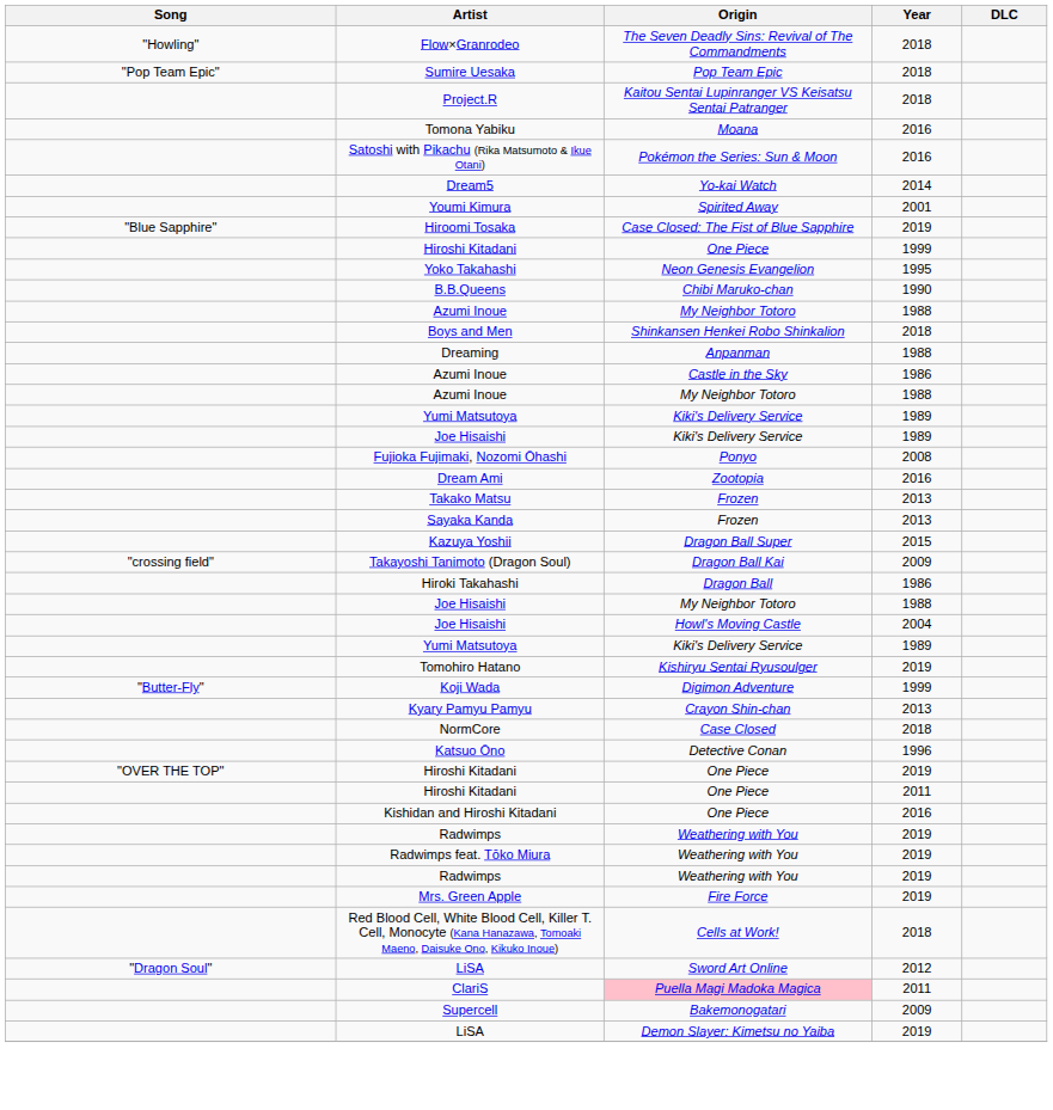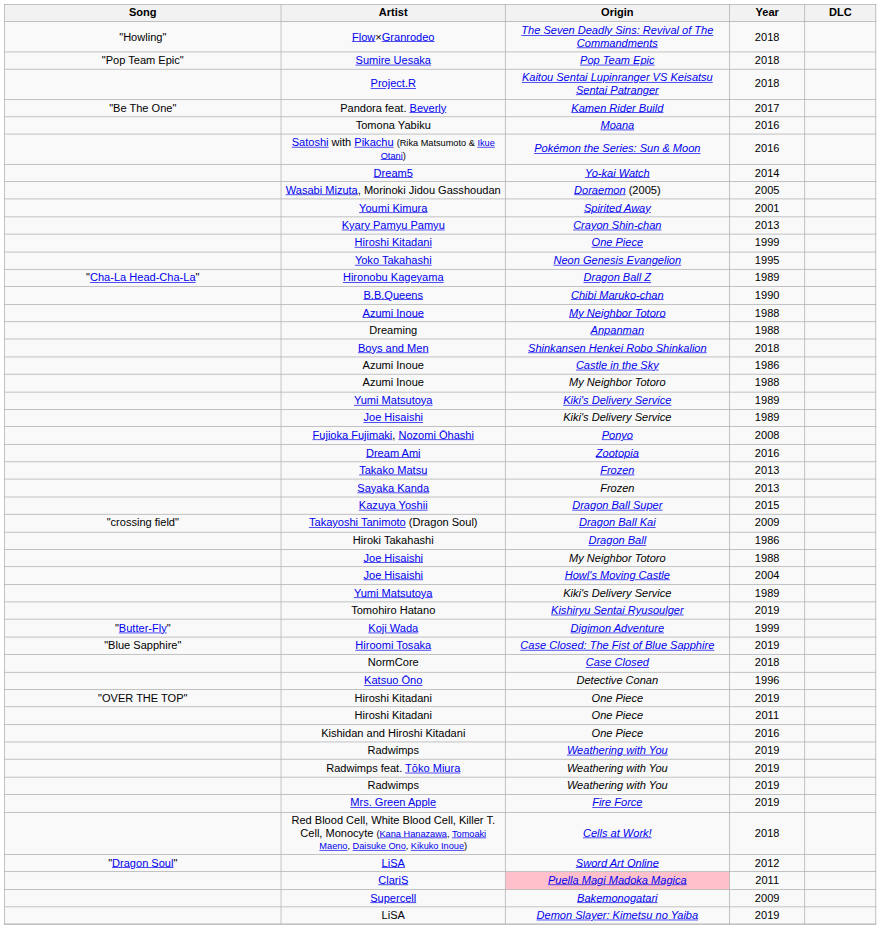 <table class="wikitable sortable" style="text-align:center; width:100%;">
 <tr>
 <th scope="col" style="width:150px;">Song</th>
 <th scope="col" style="width:120px;">Artist</th>
 <th scope="col" style="width:120px;">Origin</th>
 <th scope="col" style="width:30px;">Year</th>
 <th scope="col" style="width:30px;">DLC</th>
 </tr>
 <tr>
 <td>"Howling"</td>
 <td><a href='#'>Flow</a>×<a href='#'>Granrodeo</a></td>
 <td><em><a href='#'>The Seven Deadly Sins: Revival of The Commandments</a></em></td>
 <td>2018</td>
 <td></td>
 </tr>
 <tr>
 <td>"Pop Team Epic"</td>
 <td><a href='#'>Sumire Uesaka</a></td>
 <td><em><a href='#'>Pop Team Epic</a></em></td>
 <td>2018</td>
 <td></td>
 </tr>
 <tr>
 <td></td>
 <td><a href='#'>Project.R</a></td>
 <td><em><a href='#'>Kaitou Sentai Lupinranger VS Keisatsu Sentai Patranger</a></em></td>
 <td>2018</td>
 <td></td>
 </tr>
 <tr>
+<td>"Be The One"</td>
+<td>Pandora feat. <a href='#'> Beverly</a></td>
+<td><em><a href='#'>Kamen Rider Build</a></em></td>
+<td>2017</td>
+<td></td>
+</tr>
+<tr>
 <td></td>
 <td>Tomona Yabiku</td>
 <td><em><a href='#'>Moana</a></em></td>
 <td>2016</td>
 <td></td>
 </tr>
 <tr>
 <td></td>
 <td><a href='#'>Satoshi</a> with <a href='#'>Pikachu</a> <small>(Rika Matsumoto & <a href='#'>Ikue Otani</a>)</small></td>
 <td><em><a href='#'>Pokémon the Series: Sun & Moon</a></em></td>
 <td>2016</td>
 <td></td>
 </tr>
 <tr>
 <td></td>
 <td><a href='#'>Dream5</a></td>
 <td><em><a href='#'>Yo-kai Watch</a></em></td>
 <td>2014</td>
 <td></td>
 </tr>
 <tr>
 <td></td>
+<td><a href='#'>Wasabi Mizuta</a>, Morinoki Jidou Gasshoudan</td>
+<td><em><a href='#'>Doraemon</a></em> (2005)</td>
+<td>2005</td>
+<td></td>
+</tr>
+<tr>
+<td></td>
 <td><a href='#'>Youmi Kimura</a></td>
 <td><em><a href='#'>Spirited Away</a></em></td>
 <td>2001</td>
 <td></td>
 </tr>
 <tr>
-<td>"Blue Sapphire" </td>
-<td><a href='#'>Hiroomi Tosaka</a></td>
-<td><em><a href='#'>Case Closed: The Fist of Blue Sapphire</a></em></td>
-<td>2019</td>
+<td></td>
+<td><a href='#'>Kyary Pamyu Pamyu</a></td>
+<td><em><a href='#'>Crayon Shin-chan</a></em></td>
+<td>2013</td>
 <td></td>
 </tr>
 <tr>
 <td></td>
 <td><a href='#'>Hiroshi Kitadani</a></td>
 <td><em><a href='#'>One Piece</a></em></td>
 <td>1999</td>
 <td></td>
 </tr>
 <tr>
 <td></td>
 <td><a href='#'>Yoko Takahashi</a></td>
 <td><em><a href='#'>Neon Genesis Evangelion</a></em></td>
 <td>1995</td>
+<td></td>
+</tr>
+<tr>
+<td>"<a href='#'>Cha-La Head-Cha-La</a>"</td>
+<td><a href='#'>Hironobu Kageyama</a></td>
+<td><em><a href='#'>Dragon Ball Z</a></em></td>
+<td>1989</td>
 <td></td>
 </tr>
 <tr>
 <td></td>
 <td><a href='#'>B.B.Queens</a></td>
 <td><em><a href='#'>Chibi Maruko-chan</a></em></td>
 <td>1990</td>
 <td></td>
 </tr>
 <tr>
 <td></td>
 <td><a href='#'>Azumi Inoue</a></td>
 <td><em><a href='#'>My Neighbor Totoro</a></em></td>
 <td>1988</td>
 <td></td>
 </tr>
 <tr>
 <td></td>
-<td><a href='#'>Boys and Men</a></td>
-<td><em><a href='#'>Shinkansen Henkei Robo Shinkalion</a></em></td>
-<td>2018</td>
+<td>Dreaming</td>
+<td><em><a href='#'>Anpanman</a></em></td>
+<td>1988</td>
 <td></td>
 </tr>
 <tr>
 <td></td>
-<td>Dreaming</td>
-<td><em><a href='#'>Anpanman</a></em></td>
-<td>1988</td>
+<td><a href='#'>Boys and Men</a></td>
+<td><em><a href='#'>Shinkansen Henkei Robo Shinkalion</a></em></td>
+<td>2018</td>
 <td></td>
 </tr>
 <tr>
 <td></td>
 <td>Azumi Inoue</td>
 <td><em><a href='#'>Castle in the Sky</a></em></td>
 <td>1986</td>
 <td></td>
 </tr>
 <tr>
 <td></td>
 <td>Azumi Inoue</td>
 <td><em>My Neighbor Totoro</em></td>
 <td>1988</td>
 <td></td>
 </tr>
 <tr>
 <td></td>
 <td><a href='#'>Yumi Matsutoya</a></td>
 <td><em><a href='#'>Kiki's Delivery Service</a></em></td>
 <td>1989</td>
 <td></td>
 </tr>
 <tr>
 <td></td>
 <td><a href='#'>Joe Hisaishi</a></td>
 <td><em>Kiki's Delivery Service</em></td>
 <td>1989</td>
 <td></td>
 </tr>
 <tr>
 <td></td>
 <td><a href='#'>Fujioka Fujimaki</a>, <a href='#'>Nozomi Ōhashi</a></td>
 <td><em><a href='#'>Ponyo</a></em></td>
 <td>2008</td>
 <td></td>
 </tr>
 <tr>
 <td></td>
 <td><a href='#'>Dream Ami</a></td>
 <td><em><a href='#'>Zootopia</a></em></td>
 <td>2016</td>
 <td></td>
 </tr>
 <tr>
 <td></td>
 <td><a href='#'>Takako Matsu</a></td>
 <td><em><a href='#'>Frozen</a></em></td>
 <td>2013</td>
 <td></td>
 </tr>
 <tr>
 <td></td>
 <td><a href='#'>Sayaka Kanda</a></td>
 <td><em>Frozen</em></td>
 <td>2013</td>
 <td></td>
 </tr>
 <tr>
 <td></td>
 <td><a href='#'>Kazuya Yoshii</a></td>
 <td><em><a href='#'>Dragon Ball Super</a></em></td>
 <td>2015</td>
 <td></td>
 </tr>
 <tr>
 <td>"crossing field"</td>
 <td><a href='#'>Takayoshi Tanimoto</a> (Dragon Soul)</td>
 <td><em><a href='#'>Dragon Ball Kai</a></em></td>
 <td>2009</td>
 <td></td>
 </tr>
 <tr>
 <td></td>
 <td>Hiroki Takahashi</td>
 <td><em><a href='#'>Dragon Ball</a></em></td>
 <td>1986</td>
 <td></td>
 </tr>
 <tr>
 <td></td>
 <td><a href='#'>Joe Hisaishi</a></td>
 <td><em>My Neighbor Totoro</em></td>
 <td>1988</td>
 <td></td>
 </tr>
 <tr>
 <td></td>
 <td><a href='#'>Joe Hisaishi</a></td>
 <td><em><a href='#'>Howl's Moving Castle</a></em></td>
 <td>2004</td>
 <td></td>
 </tr>
 <tr>
 <td></td>
 <td><a href='#'>Yumi Matsutoya</a></td>
 <td><em>Kiki's Delivery Service</em></td>
 <td>1989</td>
 <td></td>
 </tr>
 <tr>
 <td></td>
 <td>Tomohiro Hatano</td>
 <td><em><a href='#'>Kishiryu Sentai Ryusoulger</a></em></td>
 <td>2019</td>
 <td></td>
 </tr>
 <tr>
 <td>"<a href='#'>Butter-Fly</a>"</td>
 <td><a href='#'>Koji Wada</a></td>
 <td><em><a href='#'>Digimon Adventure</a></em></td>
 <td>1999</td>
 <td></td>
 </tr>
 <tr>
-<td></td>
-<td><a href='#'>Kyary Pamyu Pamyu</a></td>
-<td><em><a href='#'>Crayon Shin-chan</a></em></td>
-<td>2013</td>
+<td>"Blue Sapphire" </td>
+<td><a href='#'>Hiroomi Tosaka</a></td>
+<td><em><a href='#'>Case Closed: The Fist of Blue Sapphire</a></em></td>
+<td>2019</td>
 <td></td>
 </tr>
 <tr>
 <td></td>
 <td>NormCore</td>
 <td><em><a href='#'>Case Closed</a></em></td>
 <td>2018</td>
 <td></td>
 </tr>
 <tr>
 <td></td>
 <td><a href='#'>Katsuo Ōno</a></td>
 <td><em>Detective Conan</em></td>
 <td>1996</td>
 <td></td>
 </tr>
 <tr>
 <td>"OVER THE TOP" </td>
 <td>Hiroshi Kitadani</td>
 <td><em>One Piece</em></td>
 <td>2019</td>
 <td></td>
 </tr>
 <tr>
 <td></td>
 <td>Hiroshi Kitadani</td>
 <td><em>One Piece</em></td>
 <td>2011</td>
 <td></td>
 </tr>
 <tr>
 <td></td>
 <td>Kishidan and Hiroshi Kitadani</td>
 <td><em>One Piece</em></td>
 <td>2016</td>
 <td></td>
 </tr>
 <tr>
 <td></td>
 <td>Radwimps</td>
 <td><em><a href='#'>Weathering with You</a></em></td>
 <td>2019</td>
 <td></td>
 </tr>
 <tr>
 <td></td>
 <td>Radwimps feat. <a href='#'>Tōko Miura</a></td>
 <td><em>Weathering with You</em></td>
 <td>2019</td>
 <td></td>
 </tr>
 <tr>
 <td></td>
 <td>Radwimps</td>
 <td><em>Weathering with You</em></td>
 <td>2019</td>
 <td></td>
 </tr>
 <tr>
 <td></td>
 <td><a href='#'>Mrs. Green Apple</a></td>
 <td><em><a href='#'>Fire Force</a></em></td>
 <td>2019</td>
 <td></td>
 </tr>
 <tr>
 <td></td>
 <td>Red Blood Cell, White Blood Cell, Killer T. Cell, Monocyte <small>(<a href='#'>Kana Hanazawa</a>, <a href='#'>Tomoaki Maeno</a>, <a href='#'>Daisuke Ono</a>, <a href='#'>Kikuko Inoue</a>)</small></td>
 <td><em><a href='#'>Cells at Work!</a></em></td>
 <td>2018</td>
 <td></td>
 </tr>
 <tr>
 <td>"<a href='#'>Dragon Soul</a>"</td>
 <td><a href='#'>LiSA</a></td>
 <td><em><a href='#'>Sword Art Online</a></em></td>
 <td>2012</td>
 <td></td>
 </tr>
 <tr>
 <td></td>
 <td><a href='#'>ClariS</a></td>
 <td style="background: pink;"><em><a href='#'>Puella Magi Madoka Magica</a></em></td>
 <td>2011</td>
 <td></td>
 </tr>
 <tr>
 <td></td>
 <td><a href='#'>Supercell</a></td>
 <td><em><a href='#'>Bakemonogatari</a></em></td>
 <td>2009</td>
 <td></td>
 </tr>
 <tr>
 <td></td>
 <td>LiSA</td>
 <td><em><a href='#'>Demon Slayer: Kimetsu no Yaiba</a></em></td>
 <td>2019</td>
 <td></td>
 </tr>
 <tr>
 </tr>
 </table>
